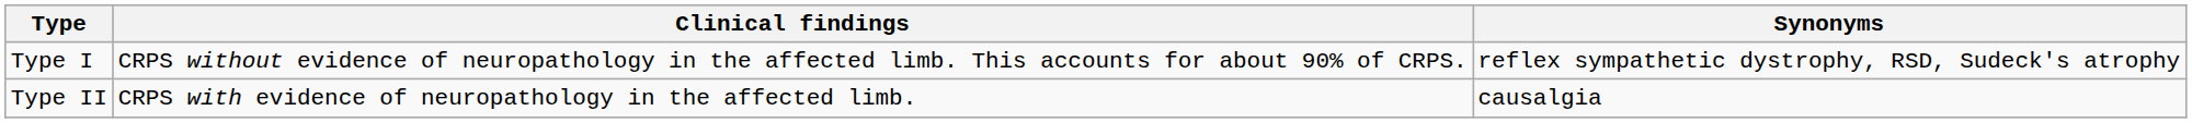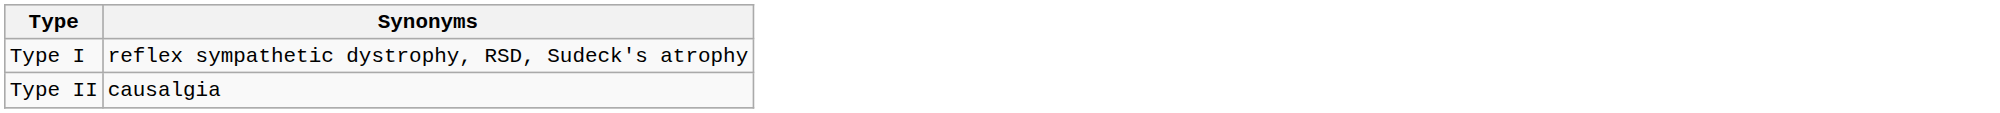 <table class="wikitable">
 <tr>
 <th>Type</th>
-<th>Clinical findings</th>
 <th>Synonyms</th>
 </tr>
 <tr>
 <td class="nowrap">Type I</td>
-<td>CRPS <em>without</em> evidence of neuropathology in the affected limb. This accounts for about 90% of CRPS.</td>
 <td>reflex sympathetic dystrophy, RSD, Sudeck's atrophy</td>
 </tr>
 <tr>
 <td class="nowrap">Type II</td>
-<td>CRPS <em>with</em> evidence of neuropathology in the affected limb.</td>
 <td>causalgia</td>
 </tr>
 </table>
